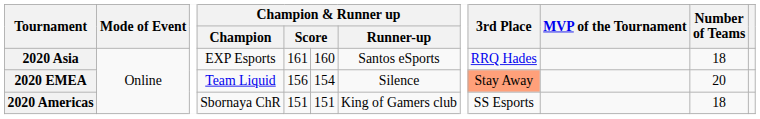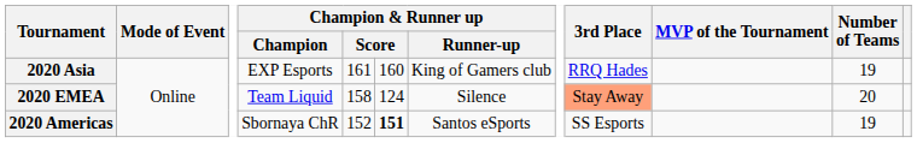 <table class="wikitable" style="text-align:center">
 <tr>
 <th rowspan="2">Tournament</th>
 <th rowspan="2">Mode of Event</th>
 <td width="1%" rowspan=5 style="background-color:#ffffff;border-top-style:hidden; border-bottom-style:hidden;"></td>
 <th colspan="4">Champion & Runner up</th>
 <td width="1%" rowspan=5 style="background-color:#ffffff;border-top-style:hidden; border-bottom-style:hidden;"></td>
 <th rowspan="2">3rd Place</th>
 <th rowspan="2"><a href='#'>MVP</a> of the Tournament</th>
 <th rowspan="2">Number <br> of Teams</th>
 <th rowspan="2"></th>
 </tr>
 <tr>
 <th>Champion</th>
 <th colspan="2">Score</th>
 <th>Runner-up</th>
 </tr>
 <tr>
 <th>2020 Asia</th>
 <td rowspan=3>Online</td>
 <td>EXP Esports</td>
 <td>161</td>
 <td>160</td>
-<td>Santos eSports</td>
+<td>King of Gamers club</td>
 <td><a href='#'>RRQ Hades</a></td>
 <td></td>
-<td>18</td>
+<td>19</td>
 <td></td>
 </tr>
 <tr>
 <th>2020 EMEA</th>
 <td><a href='#'>Team Liquid</a></td>
-<td>156</td>
-<td>154</td>
+<td>158</td>
+<td>124</td>
 <td>Silence</td>
 <td style="background: lightsalmon;">Stay Away</td>
 <td></td>
 <td>20</td>
 <td></td>
 </tr>
 <tr>
 <th>2020 Americas</th>
 <td>Sbornaya ChR</td>
-<td>151</td>
-<td>151</td>
-<td>King of Gamers club</td>
+<td>152</td>
+<td><strong>151</strong></td>
+<td>Santos eSports</td>
 <td>SS Esports</td>
 <td></td>
-<td>18</td>
+<td>19</td>
 <td></td>
 </tr>
 </table>
